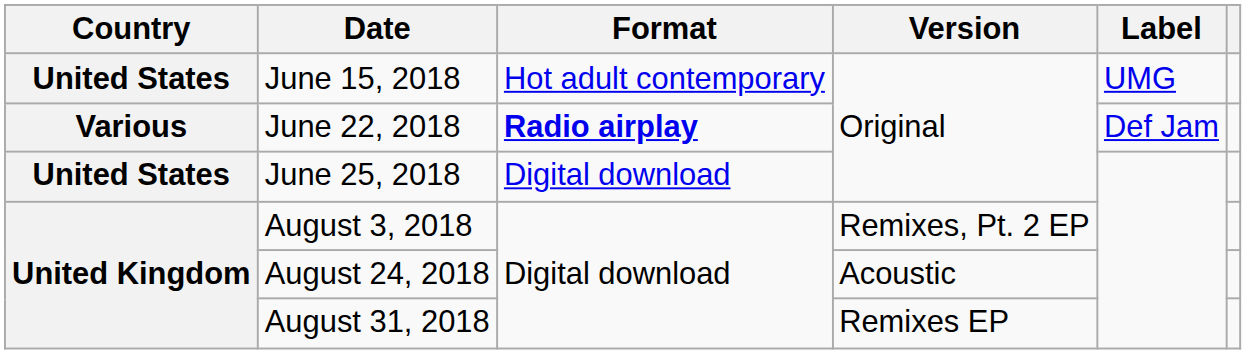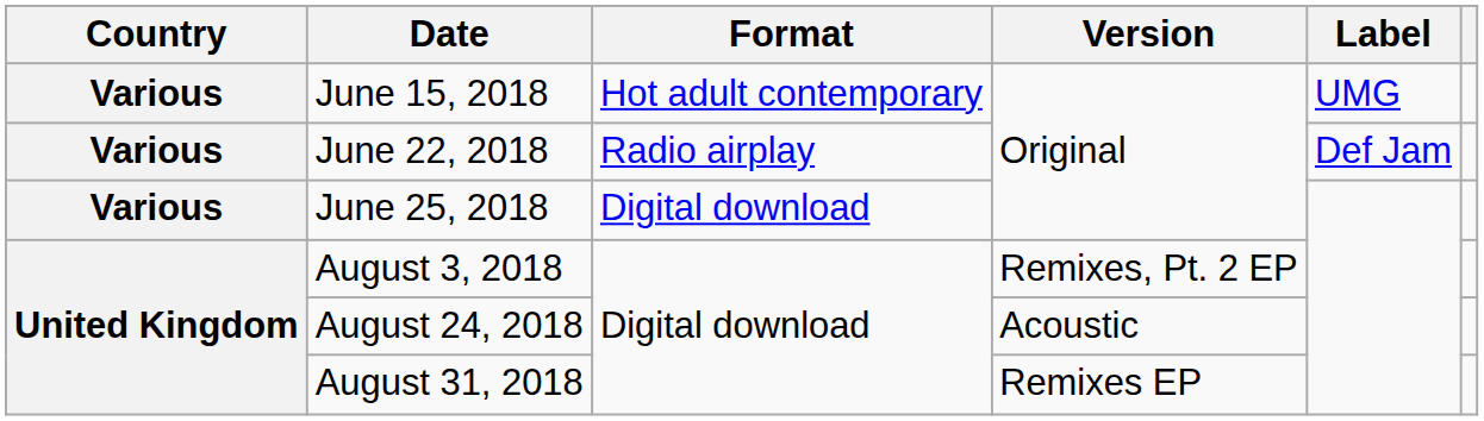 <table class="wikitable plainrowheaders">
 <tr>
 <th>Country</th>
 <th>Date</th>
 <th>Format</th>
 <th>Version</th>
 <th>Label</th>
 <th></th>
 </tr>
 <tr>
-<th scope="row">United States</th>
+<th scope="row">Various</th>
 <td>June 15, 2018</td>
 <td><a href='#'>Hot adult contemporary</a></td>
 <td rowspan="3">Original</td>
 <td><a href='#'>UMG</a></td>
 <td></td>
 </tr>
 <tr>
 <th scope="row">Various</th>
 <td>June 22, 2018</td>
-<td><strong><a href='#'>Radio airplay</a></strong></td>
+<td><a href='#'>Radio airplay</a></td>
 <td><a href='#'>Def Jam</a></td>
 <td></td>
 </tr>
 <tr>
-<th scope="row">United States</th>
+<th scope="row">Various</th>
 <td>June 25, 2018</td>
 <td><a href='#'>Digital download</a></td>
 <td rowspan="4"></td>
 <td></td>
 </tr>
 <tr>
 <th rowspan="3" scope="row">United Kingdom</th>
 <td>August 3, 2018</td>
 <td rowspan="3">Digital download</td>
 <td>Remixes, Pt. 2 EP</td>
 <td></td>
 </tr>
 <tr>
 <td>August 24, 2018</td>
 <td>Acoustic</td>
 <td></td>
 </tr>
 <tr>
 <td>August 31, 2018</td>
 <td>Remixes EP</td>
 <td></td>
 </tr>
 </table>
